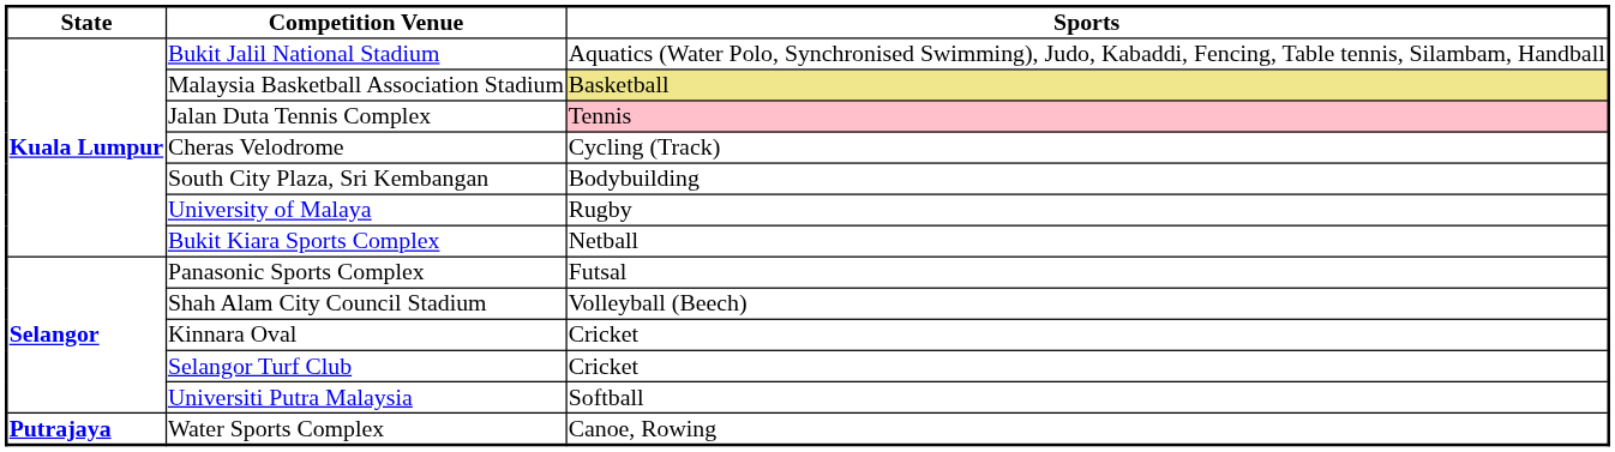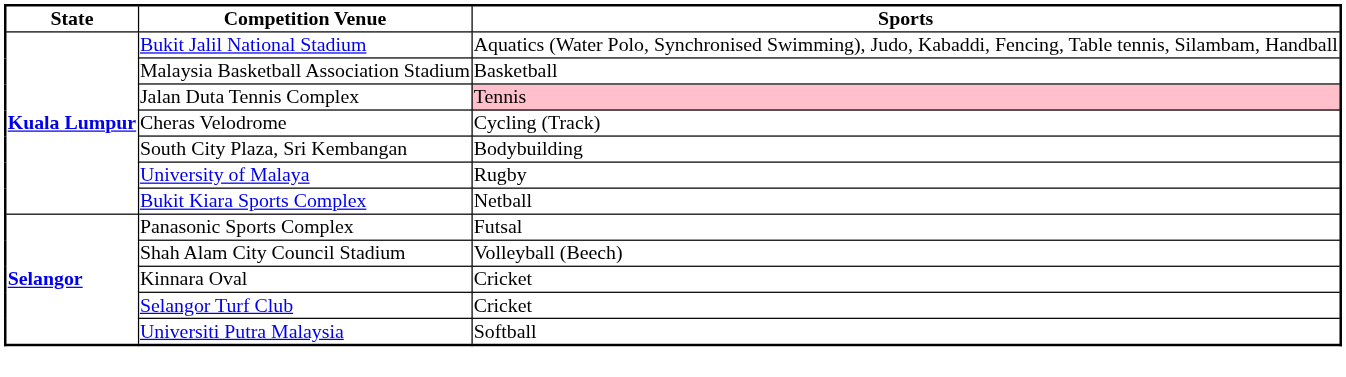 <table border=1 style="border-collapse:collapse; text-align:left; font-size:100%; border:2px solid black;">
 <tr style="text-align:center; color:black; font-weight:bold; background:white;">
 <td>State</td>
 <td>Competition Venue</td>
 <td>Sports</td>
 </tr>
 <tr>
 <td rowspan=7><strong><a href='#'>Kuala Lumpur</a></strong></td>
 <td><a href='#'>Bukit Jalil National Stadium</a></td>
 <td>Aquatics (Water Polo, Synchronised Swimming), Judo, Kabaddi, Fencing, Table tennis, Silambam, Handball</td>
 </tr>
 <tr>
 <td>Malaysia Basketball Association Stadium</td>
-<td style="background: khaki;">Basketball</td>
+<td>Basketball</td>
 </tr>
 <tr>
 <td>Jalan Duta Tennis Complex</td>
 <td style="background: pink;">Tennis</td>
 </tr>
 <tr>
 <td>Cheras Velodrome</td>
 <td>Cycling (Track)</td>
 </tr>
 <tr>
 <td>South City Plaza, Sri Kembangan</td>
 <td>Bodybuilding</td>
 </tr>
 <tr>
 <td><a href='#'>University of Malaya</a></td>
 <td>Rugby</td>
 </tr>
 <tr>
 <td><a href='#'>Bukit Kiara Sports Complex</a></td>
 <td>Netball</td>
 </tr>
 <tr>
 <td rowspan=5><strong><a href='#'>Selangor</a></strong></td>
 <td>Panasonic Sports Complex</td>
 <td>Futsal</td>
 </tr>
 <tr>
 <td>Shah Alam City Council Stadium</td>
 <td>Volleyball (Beech)</td>
 </tr>
 <tr>
 <td>Kinnara Oval</td>
 <td>Cricket</td>
 </tr>
 <tr>
 <td><a href='#'>Selangor Turf Club</a></td>
 <td>Cricket</td>
 </tr>
 <tr>
 <td><a href='#'>Universiti Putra Malaysia</a></td>
 <td>Softball</td>
 </tr>
-<tr>
-<td><strong><a href='#'>Putrajaya</a></strong></td>
-<td>Water Sports Complex</td>
-<td>Canoe, Rowing</td>
-</tr>
 </table>
